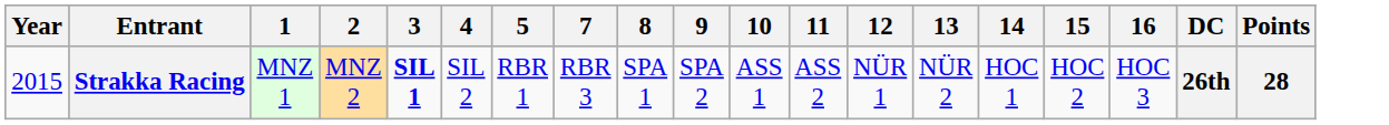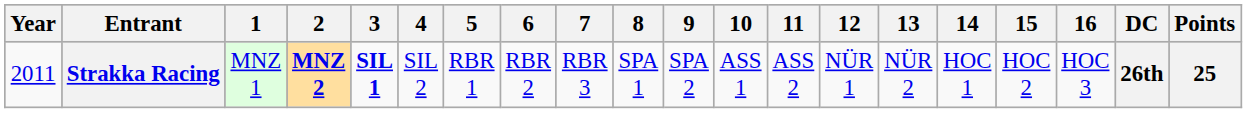 <table class="wikitable" style="text-align:center; font-size:85%">
 <tr>
 <th>Year</th>
 <th>Entrant</th>
 <th>1</th>
 <th>2</th>
 <th>3</th>
 <th>4</th>
 <th>5</th>
+<th>6</th>
 <th>7</th>
 <th>8</th>
 <th>9</th>
 <th>10</th>
 <th>11</th>
 <th>12</th>
 <th>13</th>
 <th>14</th>
 <th>15</th>
 <th>16</th>
 <th>DC</th>
 <th>Points</th>
 </tr>
 <tr>
-<td><a href='#'>2015</a></td>
+<td><a href='#'>2011</a></td>
 <th nowrap><a href='#'>Strakka Racing</a></th>
 <td style="background:#DFFFDF;"><a href='#'>MNZ<br>1</a><br></td>
-<td style="background:#FFDF9F;"><a href='#'>MNZ<br>2</a><br></td>
+<td style="background:#FFDF9F;"><strong><a href='#'>MNZ<br>2</a><br></strong></td>
 <td style="background:#;"><strong><a href='#'>SIL<br>1</a><br></strong></td>
 <td style="background:#;"><a href='#'>SIL<br>2</a><br></td>
 <td style="background:#;"><a href='#'>RBR<br>1</a><br></td>
+<td style="background:#;"><a href='#'>RBR<br>2</a><br></td>
 <td style="background:#;"><a href='#'>RBR<br>3</a><br></td>
 <td style="background:#;"><a href='#'>SPA<br>1</a><br></td>
 <td style="background:#;"><a href='#'>SPA<br>2</a><br></td>
 <td style="background:#;"><a href='#'>ASS<br>1</a><br></td>
 <td style="background:#;"><a href='#'>ASS<br>2</a><br></td>
 <td style="background:#;"><a href='#'>NÜR<br>1</a><br></td>
 <td style="background:#;"><a href='#'>NÜR<br>2</a><br></td>
 <td style="background:#;"><a href='#'>HOC<br>1</a><br></td>
 <td style="background:#;"><a href='#'>HOC<br>2</a><br></td>
 <td style="background:#;"><a href='#'>HOC<br>3</a><br></td>
 <th>26th</th>
-<th>28</th>
+<th>25</th>
 </tr>
 </table>
